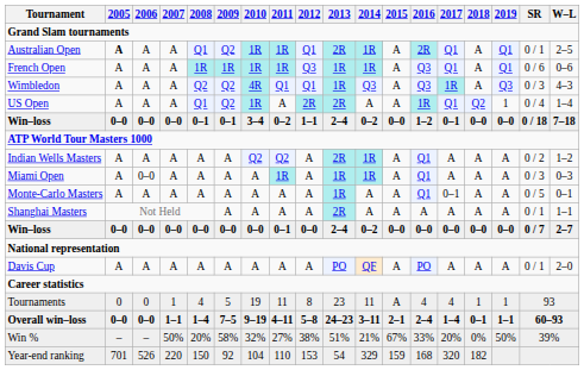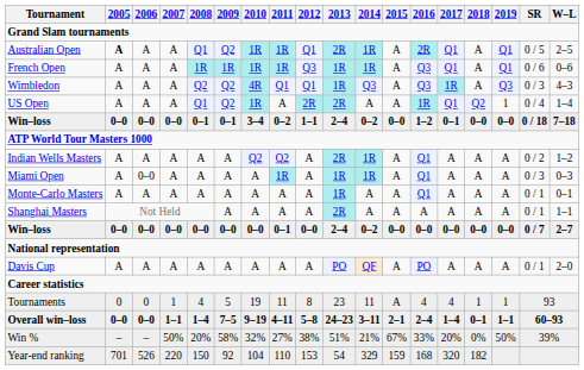 <table class=wikitable style=text-align:center;font-size:97%>
 <tr>
 <th>Tournament</th>
 <th><a href='#'>2005</a></th>
 <th><a href='#'>2006</a></th>
 <th><a href='#'>2007</a></th>
 <th><a href='#'>2008</a></th>
 <th><a href='#'>2009</a></th>
 <th><a href='#'>2010</a></th>
 <th><a href='#'>2011</a></th>
 <th><a href='#'>2012</a></th>
 <th><a href='#'>2013</a></th>
 <th><a href='#'>2014</a></th>
 <th><a href='#'>2015</a></th>
 <th><a href='#'>2016</a></th>
 <th><a href='#'>2017</a></th>
 <th><a href='#'>2018</a></th>
 <th><a href='#'>2019</a></th>
 <th>SR</th>
 <th>W–L</th>
 </tr>
 <tr>
 <td colspan="18" align="left"><strong>Grand Slam tournaments</strong></td>
 </tr>
 <tr>
 <td align=left><a href='#'>Australian Open</a></td>
 <td><strong>A</strong></td>
 <td>A</td>
 <td>A</td>
 <td bgcolor=ecf2ff><a href='#'>Q1</a></td>
 <td bgcolor=ecf2ff><a href='#'>Q2</a></td>
 <td bgcolor=afeeee><a href='#'>1R</a></td>
 <td bgcolor=afeeee><a href='#'>1R</a></td>
 <td bgcolor=ecf2ff><a href='#'>Q1</a></td>
 <td bgcolor=afeeee><a href='#'>2R</a></td>
 <td bgcolor=afeeee><a href='#'>1R</a></td>
 <td>A</td>
 <td bgcolor=afeeee><a href='#'>2R</a></td>
 <td bgcolor=ecf2ff><a href='#'>Q1</a></td>
 <td>A</td>
 <td bgcolor=ecf2ff><a href='#'>Q1</a></td>
-<td>0 / 1</td>
+<td>0 / 5</td>
 <td>2–5</td>
 </tr>
 <tr>
 <td align=left><a href='#'>French Open</a></td>
 <td>A</td>
 <td>A</td>
 <td>A</td>
 <td bgcolor=afeeee><a href='#'>1R</a></td>
 <td bgcolor=afeeee><a href='#'>1R</a></td>
 <td bgcolor=afeeee><a href='#'>1R</a></td>
 <td bgcolor=afeeee><a href='#'>1R</a></td>
 <td bgcolor=ecf2ff><a href='#'>Q3</a></td>
 <td bgcolor=afeeee><a href='#'>1R</a></td>
 <td bgcolor=afeeee><a href='#'>1R</a></td>
 <td>A</td>
 <td bgcolor=ecf2ff><a href='#'>Q3</a></td>
 <td bgcolor=ecf2ff><a href='#'>Q1</a></td>
 <td>A</td>
 <td bgcolor=ecf2ff><a href='#'>Q1</a></td>
 <td>0 / 6</td>
 <td>0–6</td>
 </tr>
 <tr>
 <td align=left><a href='#'>Wimbledon</a></td>
 <td>A</td>
 <td>A</td>
 <td>A</td>
 <td bgcolor=ecf2ff><a href='#'>Q2</a></td>
 <td bgcolor=ecf2ff><a href='#'>Q2</a></td>
 <td bgcolor=afeeee><a href='#'>4R</a></td>
 <td bgcolor=ecf2ff><a href='#'>Q1</a></td>
 <td bgcolor=ecf2ff><a href='#'>Q1</a></td>
 <td bgcolor=afeeee><a href='#'>1R</a></td>
 <td bgcolor=ecf2ff><a href='#'>Q3</a></td>
 <td>A</td>
 <td bgcolor=ecf2ff><a href='#'>Q3</a></td>
 <td bgcolor=afeeee><a href='#'>1R</a></td>
 <td>A</td>
 <td bgcolor=ecf2ff><a href='#'>Q3</a></td>
 <td>0 / 3</td>
 <td>4–3</td>
 </tr>
 <tr>
 <td align=left><a href='#'>US Open</a></td>
 <td>A</td>
 <td>A</td>
 <td>A</td>
 <td bgcolor=ecf2ff><a href='#'>Q1</a></td>
 <td bgcolor=ecf2ff><a href='#'>Q2</a></td>
 <td bgcolor=afeeee><a href='#'>1R</a></td>
 <td>A</td>
 <td bgcolor=afeeee><a href='#'>2R</a></td>
 <td bgcolor=afeeee><a href='#'>2R</a></td>
 <td>A</td>
 <td>A</td>
 <td bgcolor=afeeee><a href='#'>1R</a></td>
 <td bgcolor=ecf2ff><a href='#'>Q1</a></td>
 <td bgcolor=ecf2ff><a href='#'>Q2</a></td>
 <td>1</td>
 <td>0 / 4</td>
 <td>1–4</td>
 </tr>
 <tr style="font-weight:bold; background:#efefef;">
 <td style=text-align:left>Win–loss</td>
 <td>0–0</td>
 <td>0–0</td>
 <td>0–0</td>
 <td>0–1</td>
 <td>0–1</td>
 <td>3–4</td>
 <td>0–2</td>
 <td>1–1</td>
 <td>2–4</td>
 <td>0–2</td>
 <td>0–0</td>
 <td>1–2</td>
 <td>0–1</td>
 <td>0–0</td>
 <td>0–0</td>
 <td>0 / 18</td>
 <td>7–18</td>
 </tr>
 <tr>
 <td colspan="18" align="left"><strong><a href='#'>ATP World Tour Masters 1000</a></strong></td>
 </tr>
 <tr>
 <td align=left><a href='#'>Indian Wells Masters</a></td>
 <td>A</td>
 <td>A</td>
 <td>A</td>
 <td>A</td>
 <td>A</td>
 <td bgcolor=ecf2ff><a href='#'>Q2</a></td>
 <td bgcolor=ecf2ff><a href='#'>Q2</a></td>
 <td>A</td>
 <td bgcolor=afeeee><a href='#'>2R</a></td>
 <td bgcolor=afeeee><a href='#'>1R</a></td>
 <td>A</td>
 <td bgcolor=ecf2ff><a href='#'>Q1</a></td>
 <td>A</td>
 <td>A</td>
 <td>A</td>
 <td>0 / 2</td>
 <td>1–2</td>
 </tr>
 <tr>
 <td align=left><a href='#'>Miami Open</a></td>
 <td>A</td>
 <td>0–0</td>
 <td>A</td>
 <td>A</td>
 <td>A</td>
 <td>A</td>
 <td bgcolor=afeeee><a href='#'>1R</a></td>
 <td>A</td>
 <td bgcolor=afeeee><a href='#'>1R</a></td>
 <td bgcolor=afeeee><a href='#'>1R</a></td>
 <td>A</td>
 <td bgcolor=ecf2ff><a href='#'>Q1</a></td>
 <td>A</td>
 <td>A</td>
 <td>A</td>
 <td>0 / 3</td>
 <td>0–3</td>
 </tr>
 <tr>
 <td align=left><a href='#'>Monte-Carlo Masters</a></td>
 <td>A</td>
 <td>A</td>
 <td>A</td>
 <td>A</td>
 <td>A</td>
 <td>A</td>
 <td>A</td>
 <td>A</td>
 <td bgcolor=afeeee><a href='#'>1R</a></td>
 <td>A</td>
 <td>A</td>
 <td bgcolor=ecf2ff><a href='#'>Q1</a></td>
-<td>0–1</td>
 <td>A</td>
 <td>A</td>
-<td>0 / 5</td>
+<td>A</td>
+<td>0 / 1</td>
 <td>0–1</td>
 </tr>
 <tr>
 <td align=left><a href='#'>Shanghai Masters</a></td>
 <td colspan=4 style=color:#767676>Not Held</td>
 <td>A</td>
 <td>A</td>
 <td>A</td>
 <td>A</td>
 <td bgcolor=afeeee><a href='#'>2R</a></td>
 <td>A</td>
 <td>A</td>
 <td>A</td>
 <td>A</td>
 <td>A</td>
 <td>A</td>
 <td>0 / 1</td>
 <td>1–1</td>
 </tr>
 <tr style="font-weight:bold; background:#efefef;">
 <td style=text-align:left>Win–loss</td>
 <td>0–0</td>
 <td>0–0</td>
 <td>0–0</td>
 <td>0–0</td>
 <td>0–0</td>
 <td>0–0</td>
 <td>0–1</td>
 <td>0–0</td>
 <td>2–4</td>
 <td>0–2</td>
 <td>0–0</td>
 <td>0–0</td>
 <td>0–0</td>
 <td>0–0</td>
 <td>0–0</td>
 <td>0 / 7</td>
 <td>2–7</td>
 </tr>
 <tr>
 <td colspan="18" align="left"><strong>National representation</strong></td>
 </tr>
 <tr>
 <td align="left"><a href='#'>Davis Cup</a></td>
 <td>A</td>
 <td>A</td>
 <td>A</td>
 <td>A</td>
 <td>A</td>
 <td>A</td>
 <td>A</td>
 <td>A</td>
 <td bgcolor=ecf2ff><a href='#'>PO</a></td>
 <td bgcolor=ffebcd><a href='#'>QF</a></td>
 <td>A</td>
 <td bgcolor=ecf2ff><a href='#'>PO</a></td>
 <td>A</td>
 <td>A</td>
 <td>A</td>
 <td>0 / 1</td>
 <td>2–0</td>
 </tr>
 <tr>
 <td colspan="18" align="left"><strong>Career statistics</strong></td>
 </tr>
 <tr bgcolor="efefef">
 <td style=text-align:left>Tournaments</td>
 <td>0</td>
 <td>0</td>
 <td>1</td>
 <td>4</td>
 <td>5</td>
 <td>19</td>
 <td>11</td>
 <td>8</td>
 <td>23</td>
 <td>11</td>
 <td>A</td>
 <td>4</td>
 <td>4</td>
 <td>1</td>
 <td>1</td>
 <td colspan=2>93</td>
 </tr>
 <tr style="font-weight:bold; background:#efefef;">
 <td style=text-align:left>Overall win–loss</td>
 <td>0–0</td>
 <td>0–0</td>
 <td>1–1</td>
 <td>1–4</td>
 <td>7–5</td>
 <td>9–19</td>
 <td>4–11</td>
 <td>5–8</td>
 <td>24–23</td>
 <td>3–11</td>
 <td>2–1</td>
 <td>2–4</td>
 <td>1–4</td>
 <td>0–1</td>
 <td>1–1</td>
 <td colspan=2>60–93</td>
 </tr>
 <tr bgcolor="efefef">
 <td style=text-align:left>Win %</td>
 <td>–</td>
 <td>–</td>
 <td>50%</td>
 <td>20%</td>
 <td>58%</td>
 <td>32%</td>
 <td>27%</td>
 <td>38%</td>
 <td>51%</td>
 <td>21%</td>
 <td>67%</td>
 <td>33%</td>
 <td>20%</td>
 <td>0%</td>
 <td>50%</td>
 <td colspan=2>39%</td>
 </tr>
 <tr bgcolor="efefef">
 <td style=text-align:left>Year-end ranking</td>
 <td>701</td>
 <td>526</td>
 <td>220</td>
 <td>150</td>
 <td>92</td>
 <td>104</td>
 <td>110</td>
 <td>153</td>
 <td>54</td>
 <td>329</td>
 <td>159</td>
 <td>168</td>
 <td>320</td>
 <td>182</td>
 <td></td>
 <td colspan=2></td>
 </tr>
 </table>
